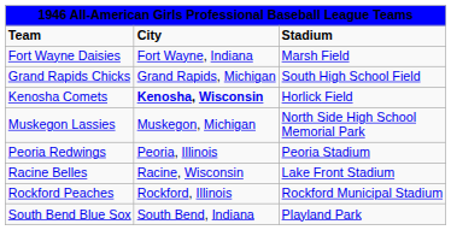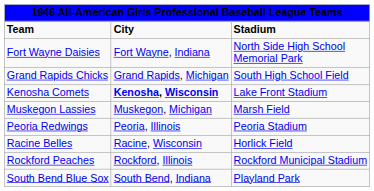 <table class="wikitable" style="width:auto">
 <tr>
 <td bgcolor="#0000FF" align="center" colspan="6"><strong><span>1946 All-American Girls Professional Baseball League Teams</span></strong></td>
 </tr>
 <tr>
 <td><strong>Team</strong></td>
 <td><strong>City</strong></td>
 <td><strong>Stadium</strong></td>
 </tr>
 <tr>
 <td><a href='#'>Fort Wayne Daisies</a></td>
 <td><a href='#'>Fort Wayne</a>, <a href='#'>Indiana</a></td>
-<td><a href='#'>Marsh Field</a></td>
+<td><a href='#'>North Side High School</a> <br> <a href='#'>Memorial Park</a></td>
 </tr>
 <tr>
 <td><a href='#'>Grand Rapids Chicks</a></td>
 <td><a href='#'>Grand Rapids</a>, <a href='#'>Michigan</a></td>
 <td><a href='#'>South High School Field</a></td>
 </tr>
 <tr>
 <td><a href='#'>Kenosha Comets</a></td>
 <td><strong><a href='#'>Kenosha</a>, <a href='#'>Wisconsin</a></strong></td>
-<td><a href='#'>Horlick Field</a></td>
+<td><a href='#'>Lake Front Stadium</a></td>
 </tr>
 <tr>
 <td><a href='#'>Muskegon Lassies</a></td>
 <td><a href='#'>Muskegon</a>, <a href='#'>Michigan</a></td>
-<td><a href='#'>North Side High School</a> <br> <a href='#'>Memorial Park</a></td>
+<td><a href='#'>Marsh Field</a></td>
 </tr>
 <tr>
 <td><a href='#'>Peoria Redwings</a></td>
 <td><a href='#'>Peoria</a>, <a href='#'>Illinois</a></td>
 <td><a href='#'>Peoria Stadium</a></td>
 </tr>
 <tr>
 <td><a href='#'>Racine Belles</a></td>
 <td><a href='#'>Racine</a>, <a href='#'>Wisconsin</a></td>
-<td><a href='#'>Lake Front Stadium</a></td>
+<td><a href='#'>Horlick Field</a></td>
 </tr>
 <tr>
 <td><a href='#'>Rockford Peaches</a></td>
 <td><a href='#'>Rockford</a>, <a href='#'>Illinois</a></td>
 <td><a href='#'>Rockford Municipal Stadium</a></td>
 </tr>
 <tr>
 <td><a href='#'>South Bend Blue Sox</a></td>
 <td><a href='#'>South Bend</a>, <a href='#'>Indiana</a></td>
 <td><a href='#'>Playland Park</a></td>
 </tr>
 </table>
